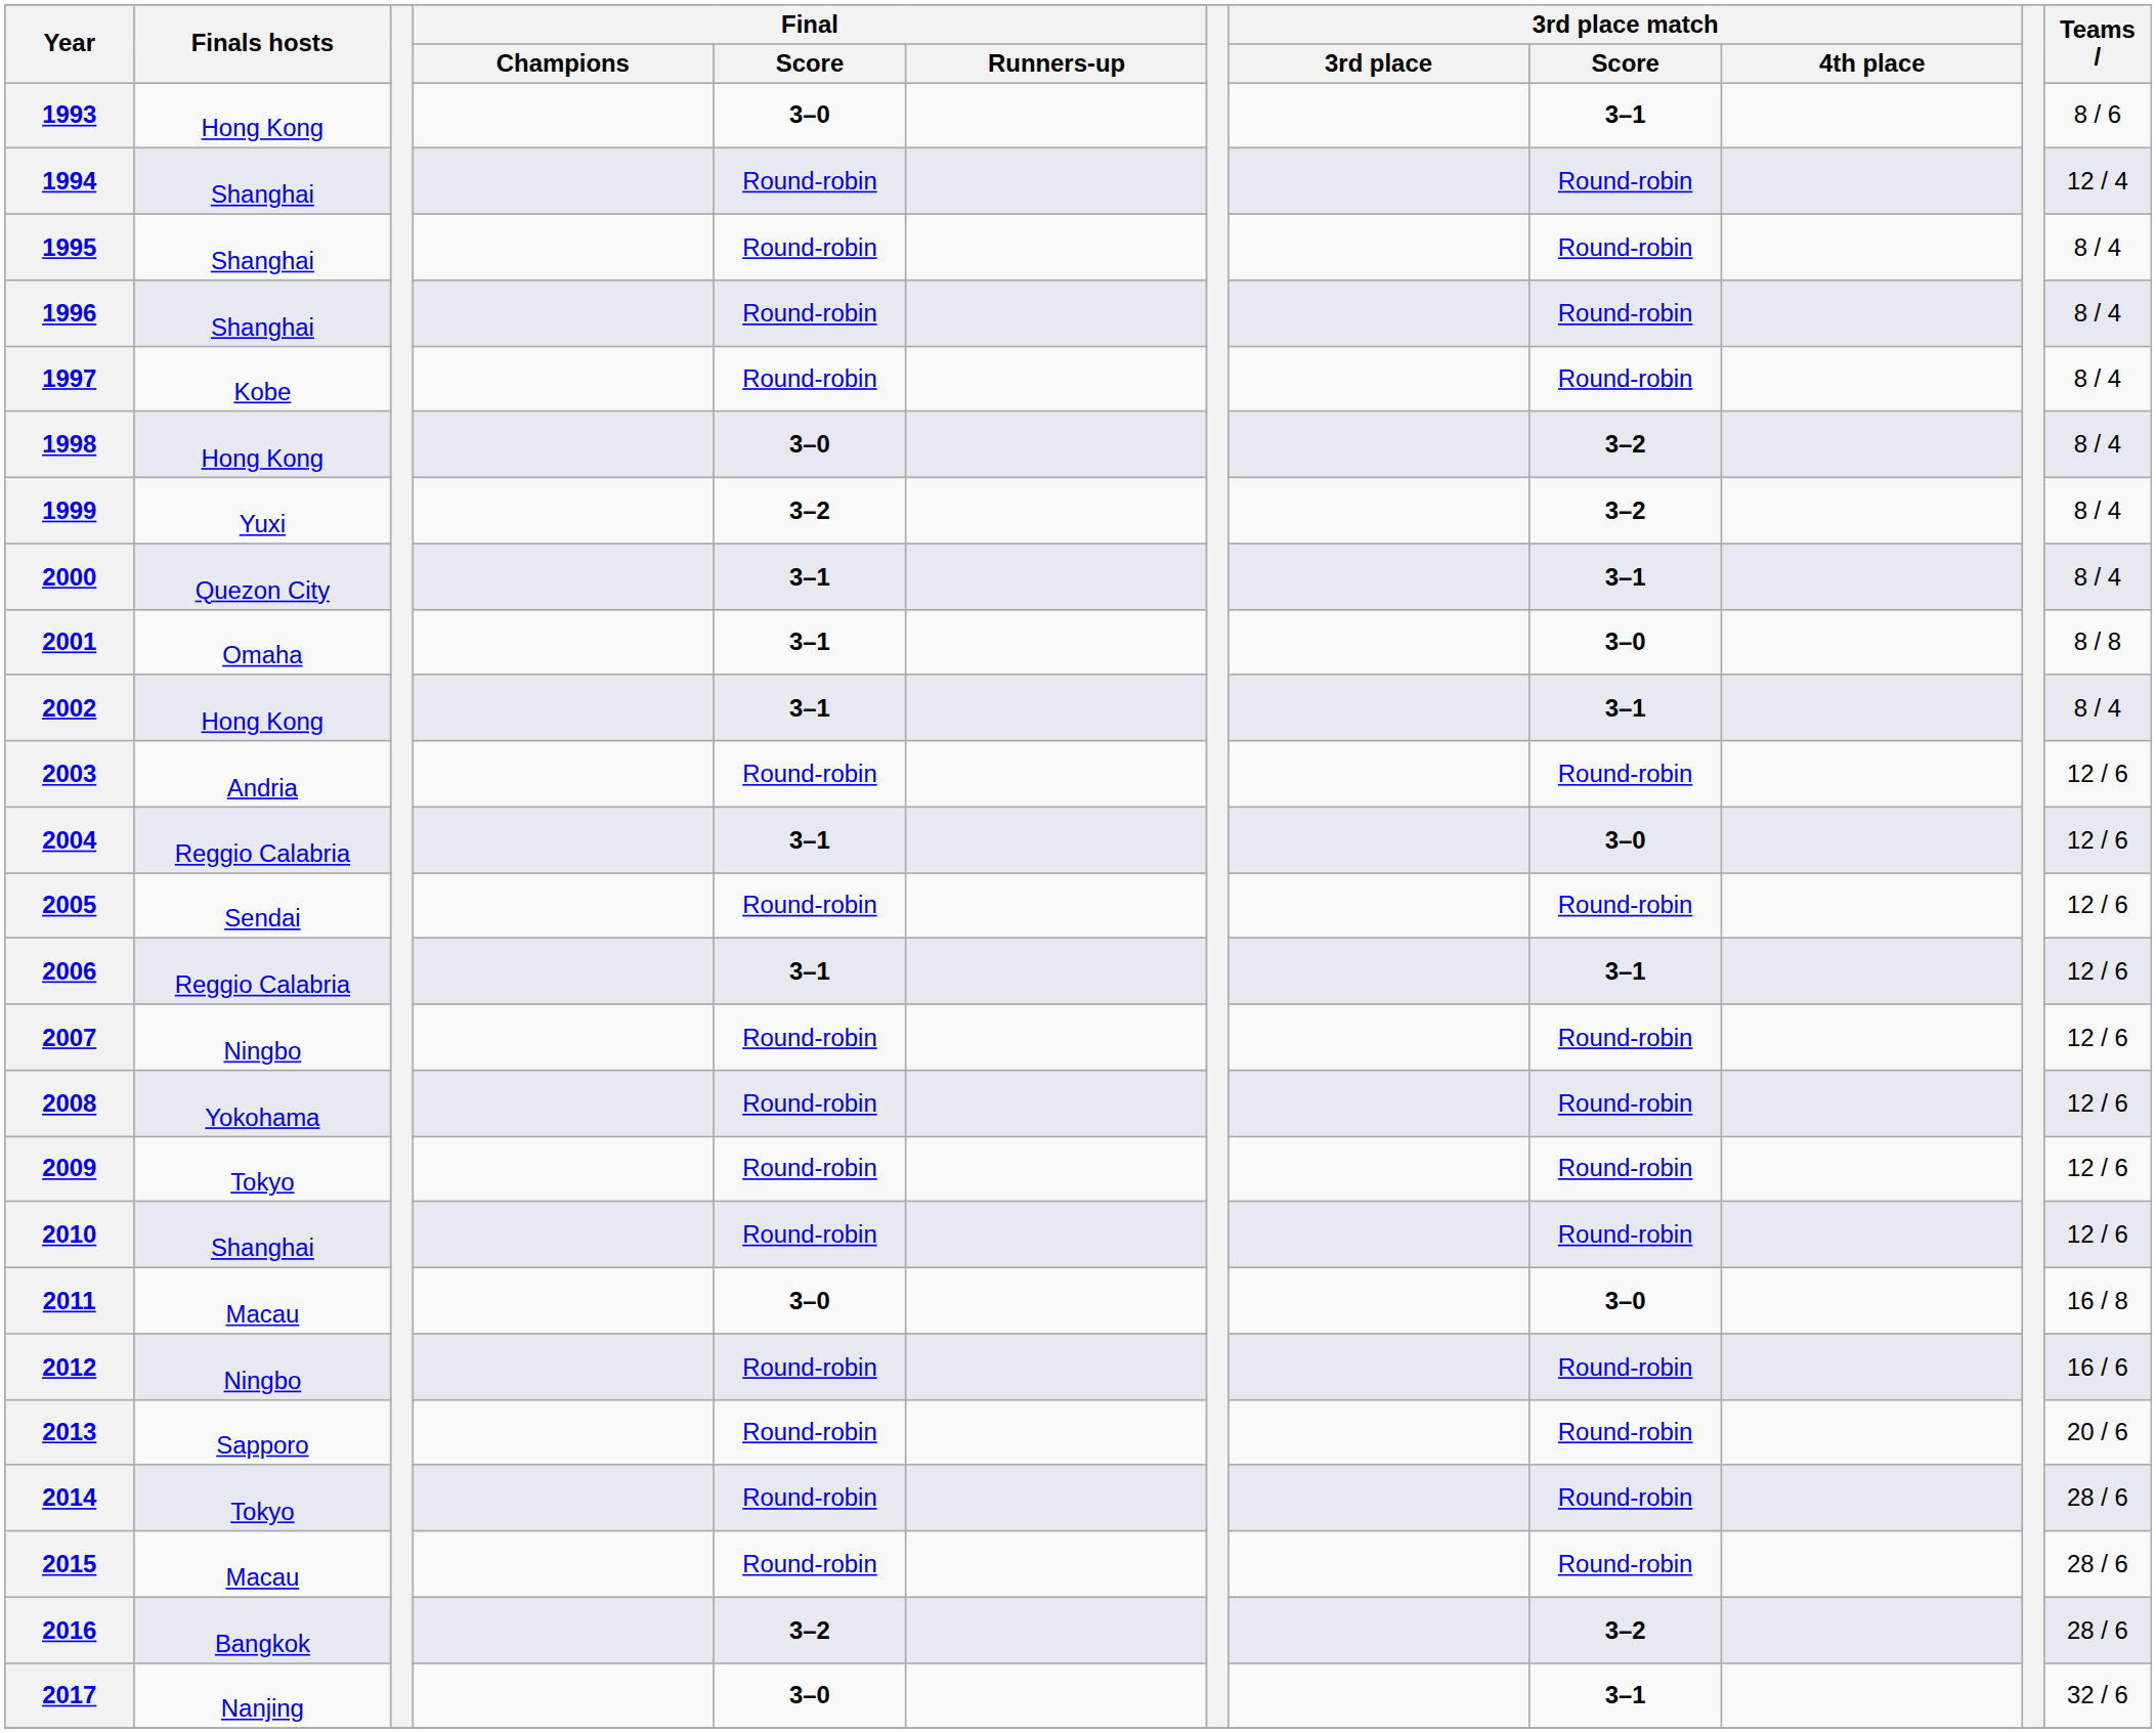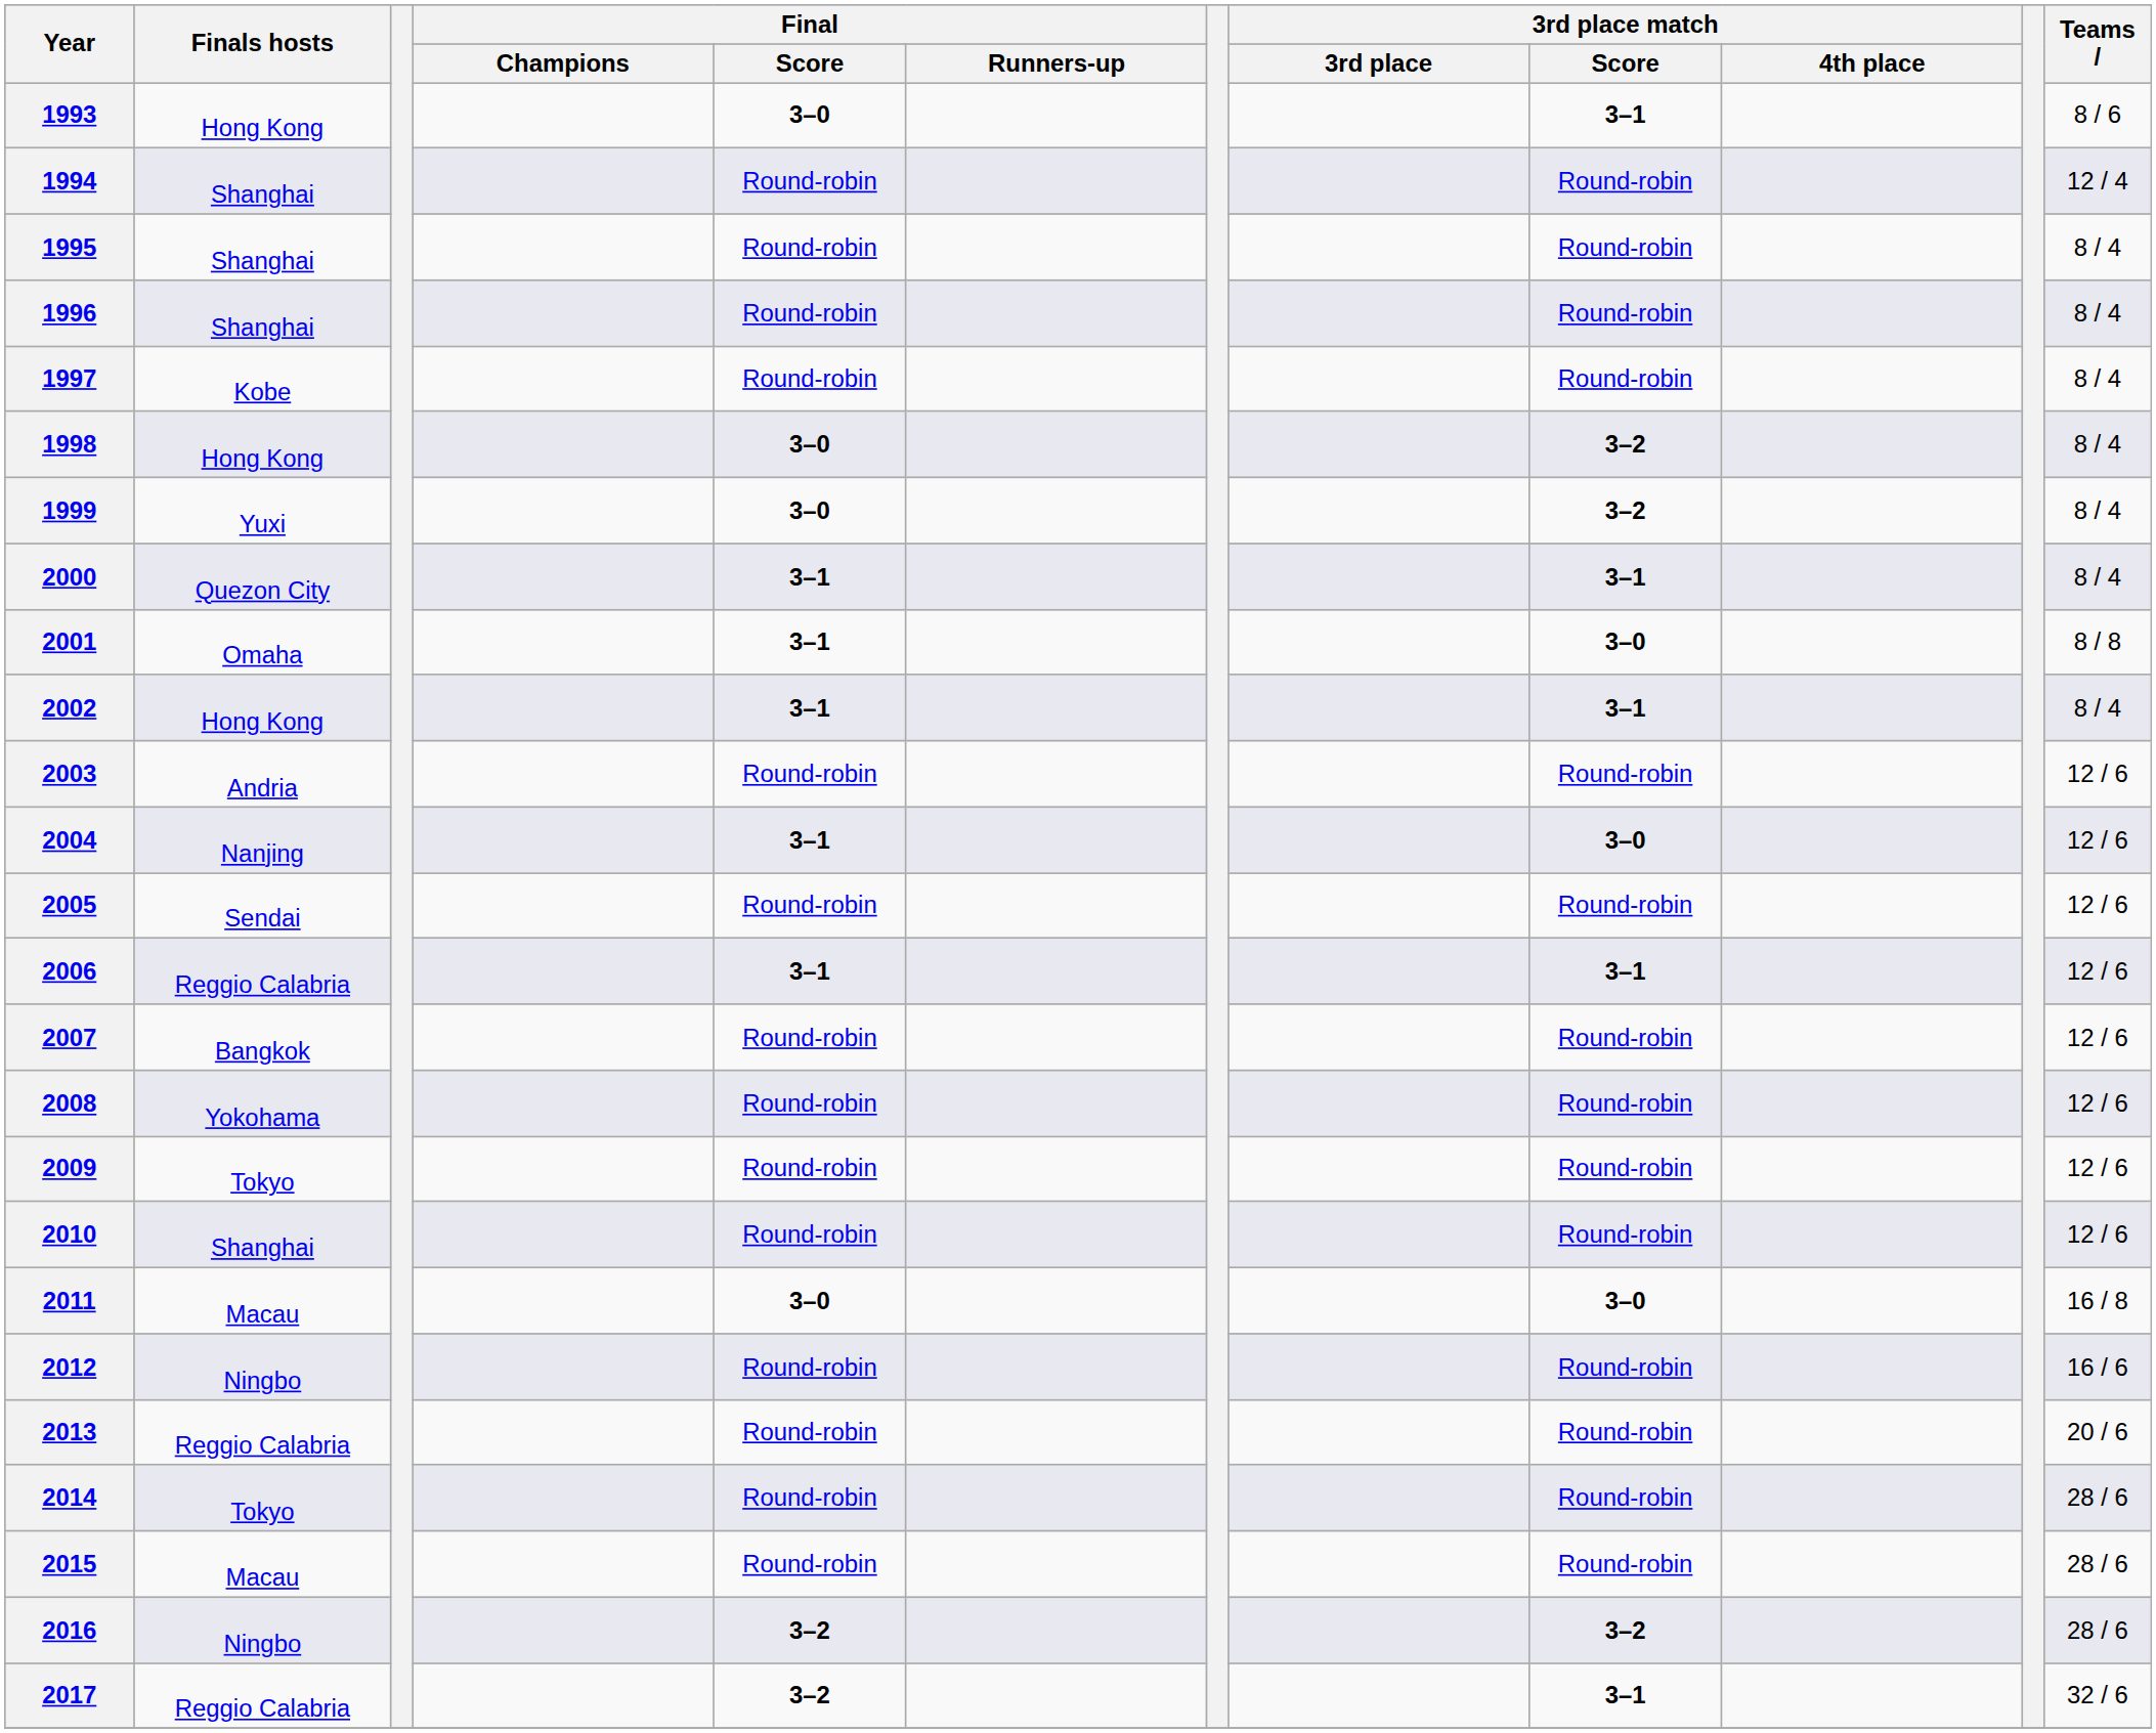 <table class="wikitable" style="font-size:90%; width: 100%; text-align: center;">
 <tr bgcolor=#c1d8ff>
 <th rowspan=2 width=6%>Year</th>
 <th rowspan=2 width=12%>Finals hosts</th>
 <th width=1% rowspan=27 bgcolor=ffffff></th>
 <th colspan=3>Final</th>
 <th width=1% rowspan=27 bgcolor=ffffff></th>
 <th colspan=3>3rd place match</th>
 <th width=1% rowspan=27 bgcolor=#ffffff></th>
 <th rowspan=2 width=5%>Teams <br>  / </th>
 </tr>
 <tr bgcolor=#efefef>
 <th width=14%>Champions</th>
 <th width=9%>Score</th>
 <th width=14%>Runners-up</th>
 <th width=14%>3rd place</th>
 <th width=9%>Score</th>
 <th width=14%>4th place</th>
 </tr>
 <tr>
 <th><a href='#'>1993</a></th>
 <td> <br> <a href='#'>Hong Kong</a></td>
 <td><strong></strong></td>
 <td><strong>3–0</strong></td>
 <td></td>
 <td></td>
 <td><strong>3–1</strong></td>
 <td></td>
 <td>8 / 6</td>
 </tr>
 <tr bgcolor=#E8E8F0>
 <th><a href='#'>1994</a></th>
 <td> <br> <a href='#'>Shanghai</a></td>
 <td><strong></strong></td>
 <td><a href='#'>Round-robin</a></td>
 <td></td>
 <td></td>
 <td><a href='#'>Round-robin</a></td>
 <td></td>
 <td>12 / 4</td>
 </tr>
 <tr>
 <th><a href='#'>1995</a></th>
 <td> <br> <a href='#'>Shanghai</a></td>
 <td><strong></strong></td>
 <td><a href='#'>Round-robin</a></td>
 <td></td>
 <td></td>
 <td><a href='#'>Round-robin</a></td>
 <td></td>
 <td>8 / 4</td>
 </tr>
 <tr bgcolor=#E8E8F0>
 <th><a href='#'>1996</a></th>
 <td> <br> <a href='#'>Shanghai</a></td>
 <td><strong></strong></td>
 <td><a href='#'>Round-robin</a></td>
 <td></td>
 <td></td>
 <td><a href='#'>Round-robin</a></td>
 <td></td>
 <td>8 / 4</td>
 </tr>
 <tr>
 <th><a href='#'>1997</a></th>
 <td> <br> <a href='#'>Kobe</a></td>
 <td><strong></strong></td>
 <td><a href='#'>Round-robin</a></td>
 <td></td>
 <td></td>
 <td><a href='#'>Round-robin</a></td>
 <td></td>
 <td>8 / 4</td>
 </tr>
 <tr bgcolor=#E8E8F0>
 <th><a href='#'>1998</a></th>
 <td> <br> <a href='#'>Hong Kong</a></td>
 <td><strong></strong></td>
 <td><strong>3–0</strong></td>
 <td></td>
 <td></td>
 <td><strong>3–2</strong></td>
 <td></td>
 <td>8 / 4</td>
 </tr>
 <tr>
 <th><a href='#'>1999</a></th>
 <td> <br> <a href='#'>Yuxi</a></td>
 <td><strong></strong></td>
-<td><strong>3–2</strong></td>
+<td><strong>3–0</strong></td>
 <td></td>
 <td></td>
 <td><strong>3–2</strong></td>
 <td></td>
 <td>8 / 4</td>
 </tr>
 <tr bgcolor=#E8E8F0>
 <th><a href='#'>2000</a></th>
 <td> <br> <a href='#'>Quezon City</a></td>
 <td><strong></strong></td>
 <td><strong>3–1</strong></td>
 <td></td>
 <td></td>
 <td><strong>3–1</strong></td>
 <td></td>
 <td>8 / 4</td>
 </tr>
 <tr>
 <th><a href='#'>2001</a></th>
 <td> <br> <a href='#'>Omaha</a></td>
 <td><strong></strong></td>
 <td><strong>3–1</strong></td>
 <td></td>
 <td></td>
 <td><strong>3–0</strong></td>
 <td></td>
 <td>8 / 8</td>
 </tr>
 <tr bgcolor=#E8E8F0>
 <th><a href='#'>2002</a></th>
 <td> <br> <a href='#'>Hong Kong</a></td>
 <td><strong></strong></td>
 <td><strong>3–1</strong></td>
 <td></td>
 <td></td>
 <td><strong>3–1</strong></td>
 <td></td>
 <td>8 / 4</td>
 </tr>
 <tr>
 <th><a href='#'>2003</a></th>
 <td> <br> <a href='#'>Andria</a></td>
 <td><strong></strong></td>
 <td><a href='#'>Round-robin</a></td>
 <td></td>
 <td></td>
 <td><a href='#'>Round-robin</a></td>
 <td></td>
 <td>12 / 6</td>
 </tr>
 <tr bgcolor=#E8E8F0>
 <th><a href='#'>2004</a></th>
-<td> <br> <a href='#'>Reggio Calabria</a></td>
+<td> <br> <a href='#'>Nanjing</a></td>
 <td><strong></strong></td>
 <td><strong>3–1</strong></td>
 <td></td>
 <td></td>
 <td><strong>3–0</strong></td>
 <td></td>
 <td>12 / 6</td>
 </tr>
 <tr>
 <th><a href='#'>2005</a></th>
 <td> <br> <a href='#'>Sendai</a></td>
 <td><strong></strong></td>
 <td><a href='#'>Round-robin</a></td>
 <td></td>
 <td></td>
 <td><a href='#'>Round-robin</a></td>
 <td></td>
 <td>12 / 6</td>
 </tr>
 <tr bgcolor=#E8E8F0>
 <th><a href='#'>2006</a></th>
 <td> <br> <a href='#'>Reggio Calabria</a></td>
 <td><strong></strong></td>
 <td><strong>3–1</strong></td>
 <td></td>
 <td></td>
 <td><strong>3–1</strong></td>
 <td></td>
 <td>12 / 6</td>
 </tr>
 <tr>
 <th><a href='#'>2007</a></th>
-<td> <br> <a href='#'>Ningbo</a></td>
+<td> <br> <a href='#'>Bangkok</a></td>
 <td><strong></strong></td>
 <td><a href='#'>Round-robin</a></td>
 <td></td>
 <td></td>
 <td><a href='#'>Round-robin</a></td>
 <td></td>
 <td>12 / 6</td>
 </tr>
 <tr bgcolor=#E8E8F0>
 <th><a href='#'>2008</a></th>
 <td> <br> <a href='#'>Yokohama</a></td>
 <td><strong></strong></td>
 <td><a href='#'>Round-robin</a></td>
 <td></td>
 <td></td>
 <td><a href='#'>Round-robin</a></td>
 <td></td>
 <td>12 / 6</td>
 </tr>
 <tr>
 <th><a href='#'>2009</a></th>
 <td> <br> <a href='#'>Tokyo</a></td>
 <td><strong></strong></td>
 <td><a href='#'>Round-robin</a></td>
 <td></td>
 <td></td>
 <td><a href='#'>Round-robin</a></td>
 <td></td>
 <td>12 / 6</td>
 </tr>
 <tr bgcolor=#E8E8F0>
 <th><a href='#'>2010</a></th>
 <td> <br> <a href='#'>Shanghai</a></td>
 <td><strong></strong></td>
 <td><a href='#'>Round-robin</a></td>
 <td></td>
 <td></td>
 <td><a href='#'>Round-robin</a></td>
 <td></td>
 <td>12 / 6</td>
 </tr>
 <tr>
 <th><a href='#'>2011</a></th>
 <td> <br> <a href='#'>Macau</a></td>
 <td><strong></strong></td>
 <td><strong>3–0</strong></td>
 <td></td>
 <td></td>
 <td><strong>3–0</strong></td>
 <td></td>
 <td>16 / 8</td>
 </tr>
 <tr bgcolor=#E8E8F0>
 <th><a href='#'>2012</a></th>
 <td> <br> <a href='#'>Ningbo</a></td>
 <td><strong></strong></td>
 <td><a href='#'>Round-robin</a></td>
 <td></td>
 <td></td>
 <td><a href='#'>Round-robin</a></td>
 <td></td>
 <td>16 / 6</td>
 </tr>
 <tr>
 <th><a href='#'>2013</a></th>
-<td> <br> <a href='#'>Sapporo</a></td>
+<td> <br> <a href='#'>Reggio Calabria</a></td>
 <td><strong></strong></td>
 <td><a href='#'>Round-robin</a></td>
 <td></td>
 <td></td>
 <td><a href='#'>Round-robin</a></td>
 <td></td>
 <td>20 / 6</td>
 </tr>
 <tr bgcolor=#E8E8F0>
 <th><a href='#'>2014</a></th>
 <td> <br> <a href='#'>Tokyo</a></td>
 <td><strong></strong></td>
 <td><a href='#'>Round-robin</a></td>
 <td></td>
 <td></td>
 <td><a href='#'>Round-robin</a></td>
 <td></td>
 <td>28 / 6</td>
 </tr>
 <tr>
 <th><a href='#'>2015</a></th>
 <td> <br> <a href='#'>Macau</a></td>
 <td><strong></strong></td>
 <td><a href='#'>Round-robin</a></td>
 <td></td>
 <td></td>
 <td><a href='#'>Round-robin</a></td>
 <td></td>
 <td>28 / 6</td>
 </tr>
 <tr bgcolor=#E8E8F0>
 <th><a href='#'>2016</a></th>
-<td> <br> <a href='#'>Bangkok</a></td>
+<td> <br> <a href='#'>Ningbo</a></td>
 <td><strong></strong></td>
 <td><strong>3–2</strong></td>
 <td></td>
 <td></td>
 <td><strong>3–2</strong></td>
 <td></td>
 <td>28 / 6</td>
 </tr>
 <tr>
 <th><a href='#'>2017</a></th>
-<td> <br> <a href='#'>Nanjing</a></td>
+<td> <br> <a href='#'>Reggio Calabria</a></td>
 <td><strong></strong></td>
-<td><strong>3–0</strong></td>
+<td><strong>3–2</strong></td>
 <td></td>
 <td></td>
 <td><strong>3–1</strong></td>
 <td></td>
 <td>32 / 6</td>
 </tr>
 <tr>
 </tr>
 </table>
